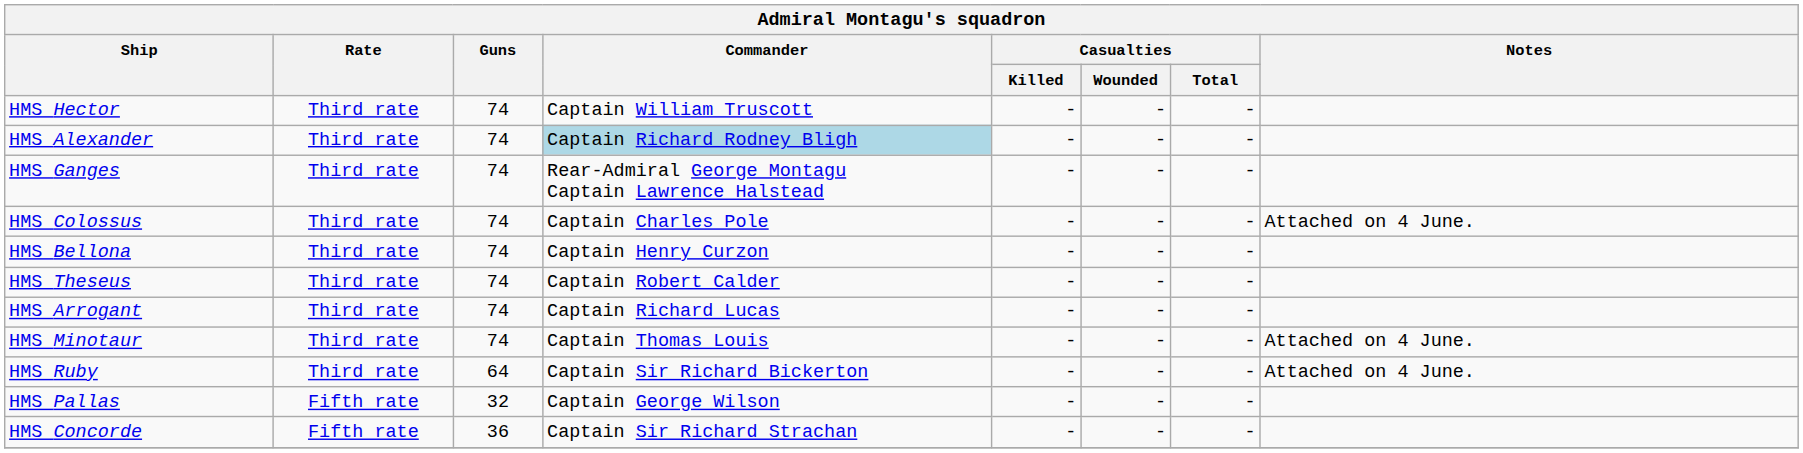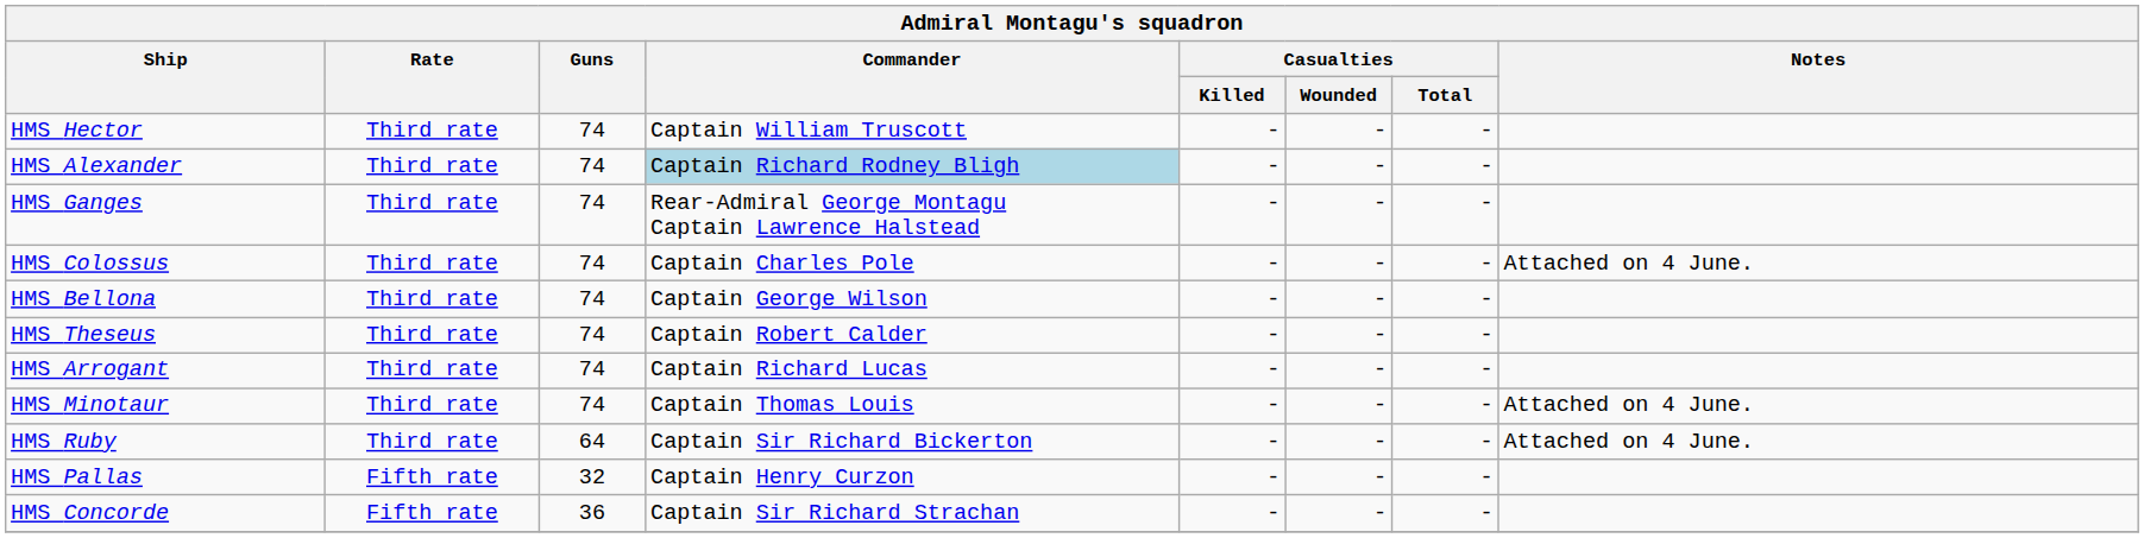 <table class="wikitable" width=100%>
 <tr valign="top">
 <th colspan="11" bgcolor="white">Admiral Montagu's squadron</th>
 </tr>
 <tr valign="top"|- valign="top">
 <th width=15%; align= center rowspan=2><small> Ship </small></th>
 <th width=10%; align= center rowspan=2><small> Rate </small></th>
 <th width=5%; align= center rowspan=2><small> Guns </small></th>
 <th width=25%; align= center rowspan=2><small> Commander </small></th>
 <th width=15%; align= center colspan=3><small>Casualties</small></th>
 <th width=30%; align= center rowspan=2><small>Notes</small></th>
 </tr>
 <tr valign="top">
 <th width=5%; align= center><small> Killed </small></th>
 <th width=5%; align= center><small> Wounded </small></th>
 <th width=5%; align= center><small> Total</small></th>
 </tr>
 <tr valign="top">
 <td align= left><a href='#'>HMS <em>Hector</em></a></td>
 <td align= center><a href='#'>Third rate</a></td>
 <td align= center>74</td>
 <td align= left>Captain <a href='#'>William Truscott</a></td>
 <td align= right>-</td>
 <td align= right>-</td>
 <td align= right>-</td>
 <td align= left></td>
 </tr>
 <tr valign="top">
 <td align= left><a href='#'>HMS <em>Alexander</em></a></td>
 <td align= center><a href='#'>Third rate</a></td>
 <td align= center>74</td>
 <td align= left style="background: lightblue;">Captain <a href='#'>Richard Rodney Bligh</a></td>
 <td align= right>-</td>
 <td align= right>-</td>
 <td align= right>-</td>
 <td align= left></td>
 </tr>
 <tr valign="top">
 <td align= left><a href='#'>HMS <em>Ganges</em></a></td>
 <td align= center><a href='#'>Third rate</a></td>
 <td align= center>74</td>
 <td align= left>Rear-Admiral <a href='#'>George Montagu</a><br>Captain <a href='#'>Lawrence Halstead</a></td>
 <td align= right>-</td>
 <td align= right>-</td>
 <td align= right>-</td>
 <td align= left></td>
 </tr>
 <tr valign="top">
 <td align= left><a href='#'>HMS <em>Colossus</em></a></td>
 <td align= center><a href='#'>Third rate</a></td>
 <td align= center>74</td>
 <td align= left>Captain <a href='#'>Charles Pole</a></td>
 <td align= right>-</td>
 <td align= right>-</td>
 <td align= right>-</td>
 <td align= left>Attached on 4 June.</td>
 </tr>
 <tr valign="top">
 <td align= left><a href='#'>HMS <em>Bellona</em></a></td>
 <td align= center><a href='#'>Third rate</a></td>
 <td align= center>74</td>
-<td align= left>Captain <a href='#'>Henry Curzon</a></td>
+<td align= left>Captain <a href='#'>George Wilson</a></td>
 <td align= right>-</td>
 <td align= right>-</td>
 <td align= right>-</td>
 <td align= left></td>
 </tr>
 <tr valign="top">
 <td align= left><a href='#'>HMS <em>Theseus</em></a></td>
 <td align= center><a href='#'>Third rate</a></td>
 <td align= center>74</td>
 <td align= left>Captain <a href='#'>Robert Calder</a></td>
 <td align= right>-</td>
 <td align= right>-</td>
 <td align= right>-</td>
 <td align= left></td>
 </tr>
 <tr valign="top">
 <td align= left><a href='#'>HMS <em>Arrogant</em></a></td>
 <td align= center><a href='#'>Third rate</a></td>
 <td align= center>74</td>
 <td align= left>Captain <a href='#'>Richard Lucas</a></td>
 <td align= right>-</td>
 <td align= right>-</td>
 <td align= right>-</td>
 <td align= left></td>
 </tr>
 <tr valign="top">
 <td align= left><a href='#'>HMS <em>Minotaur</em></a></td>
 <td align= center><a href='#'>Third rate</a></td>
 <td align= center>74</td>
 <td align= left>Captain <a href='#'>Thomas Louis</a></td>
 <td align= right>-</td>
 <td align= right>-</td>
 <td align= right>-</td>
 <td align= left>Attached on 4 June.</td>
 </tr>
 <tr valign="top">
 <td align= left><a href='#'>HMS <em>Ruby</em></a></td>
 <td align= center><a href='#'>Third rate</a></td>
 <td align= center>64</td>
 <td align= left>Captain <a href='#'>Sir Richard Bickerton</a></td>
 <td align= right>-</td>
 <td align= right>-</td>
 <td align= right>-</td>
 <td align= left>Attached on 4 June.</td>
 </tr>
 <tr valign="top">
 <td align= left><a href='#'>HMS <em>Pallas</em></a></td>
 <td align= center><a href='#'>Fifth rate</a></td>
 <td align= center>32</td>
-<td align= left>Captain <a href='#'>George Wilson</a></td>
+<td align= left>Captain <a href='#'>Henry Curzon</a></td>
 <td align= right>-</td>
 <td align= right>-</td>
 <td align= right>-</td>
 <td align= left></td>
 </tr>
 <tr valign="top">
 <td align= left><a href='#'>HMS <em>Concorde</em></a></td>
 <td align= center><a href='#'>Fifth rate</a></td>
 <td align= center>36</td>
 <td align= left>Captain <a href='#'>Sir Richard Strachan</a></td>
 <td align= right>-</td>
 <td align= right>-</td>
 <td align= right>-</td>
 <td align= left></td>
 </tr>
 <tr>
 </tr>
 </table>
